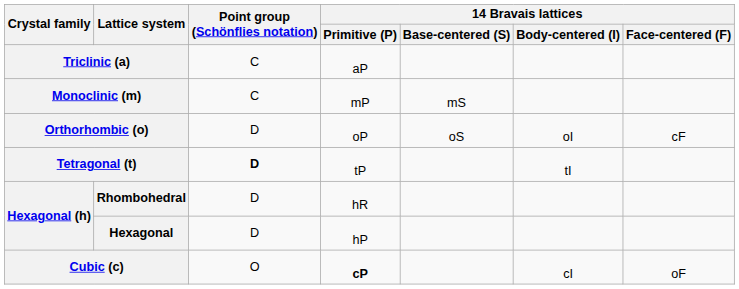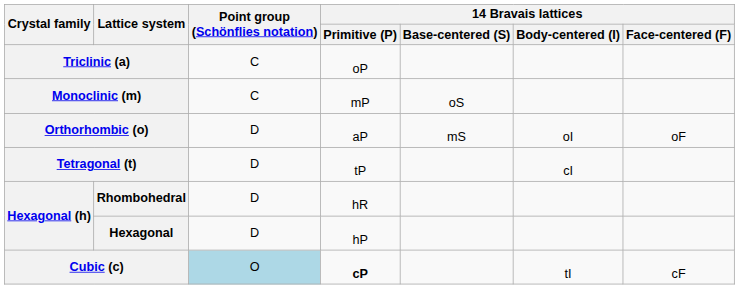 <table class="wikitable skin-invert-image">
 <tr>
 <th scope="col" rowspan=2>Crystal family</th>
 <th scope="col" rowspan=2>Lattice system</th>
 <th scope="col" rowspan=2>Point group <br>(<a href='#'>Schönflies notation</a>)</th>
 <th scope="col" colspan=4>14 Bravais lattices</th>
 </tr>
 <tr>
 <th scope="col">Primitive (P)</th>
 <th scope="col">Base-centered (S)</th>
 <th scope="col">Body-centered (I)</th>
 <th scope="col">Face-centered (F)</th>
 </tr>
 <tr align=center>
 <th scope="row" colspan=2><a href='#'>Triclinic</a> (a)</th>
 <td>C</td>
-<td><br>aP</td>
+<td><br>oP</td>
 <td></td>
 <td></td>
 <td></td>
 </tr>
 <tr align=center>
 <th scope="row" colspan=2><a href='#'>Monoclinic</a> (m)</th>
 <td>C</td>
 <td><br>mP</td>
-<td><br>mS</td>
+<td><br>oS</td>
 <td></td>
 <td></td>
 </tr>
 <tr align=center>
 <th scope="row" colspan=2><a href='#'>Orthorhombic</a> (o)</th>
 <td>D</td>
-<td><br>oP</td>
-<td><br>oS</td>
+<td><br>aP</td>
+<td><br>mS</td>
 <td><br>oI</td>
-<td><br>cF</td>
+<td><br>oF</td>
 </tr>
 <tr align=center>
 <th scope="row" colspan=2><a href='#'>Tetragonal</a> (t)</th>
-<td><strong>D</strong></td>
+<td>D</td>
 <td><br>tP</td>
 <td></td>
-<td><br>tI</td>
+<td><br>cI</td>
 <td></td>
 </tr>
 <tr align=center>
 <th scope="row" rowspan=2><a href='#'>Hexagonal</a> (h)</th>
 <th>Rhombohedral</th>
 <td>D</td>
 <td><br>hR</td>
 <td></td>
 <td></td>
 <td></td>
 </tr>
 <tr align=center>
 <th scope="row">Hexagonal</th>
 <td>D</td>
 <td><br>hP</td>
 <td></td>
 <td></td>
 <td></td>
 </tr>
 <tr align=center>
 <th scope="row" colspan=2><a href='#'>Cubic</a> (c)</th>
-<td>O</td>
+<td style="background: lightblue;">O</td>
 <td><strong><br>cP</strong></td>
 <td></td>
-<td><br>cI</td>
-<td><br>oF</td>
+<td><br>tI</td>
+<td><br>cF</td>
 </tr>
 </table>
